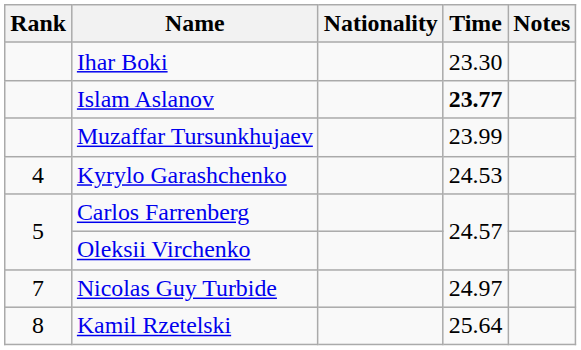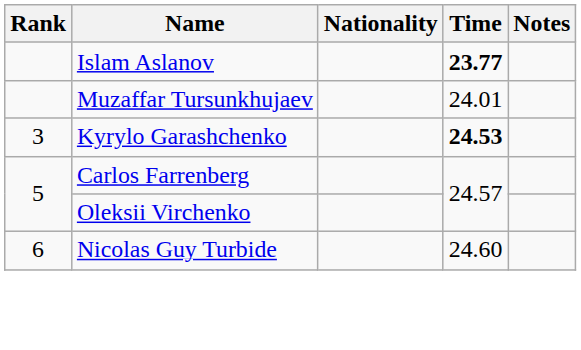 <table class="wikitable sortable" style="text-align:center">
 <tr>
 <th>Rank</th>
 <th>Name</th>
 <th>Nationality</th>
 <th>Time</th>
 <th>Notes</th>
-</tr>
-<tr>
-<td></td>
-<td align=left><a href='#'>Ihar Boki</a></td>
-<td align=left></td>
-<td>23.30</td>
-<td></td>
 </tr>
 <tr>
 <td></td>
 <td align=left><a href='#'>Islam Aslanov</a></td>
 <td align=left></td>
 <td><strong>23.77</strong></td>
 <td></td>
 </tr>
 <tr>
 <td></td>
 <td align=left><a href='#'>Muzaffar Tursunkhujaev</a></td>
 <td align=left></td>
-<td>23.99</td>
+<td>24.01</td>
 <td></td>
 </tr>
 <tr>
-<td>4</td>
+<td>3</td>
 <td align=left><a href='#'>Kyrylo Garashchenko</a></td>
 <td align=left></td>
-<td>24.53</td>
+<td><strong>24.53</strong></td>
 <td></td>
 </tr>
 <tr>
 <td rowspan=2>5</td>
 <td align=left><a href='#'>Carlos Farrenberg</a></td>
 <td align=left></td>
 <td rowspan=2>24.57</td>
 <td></td>
 </tr>
 <tr>
 <td align=left><a href='#'>Oleksii Virchenko</a></td>
 <td align=left></td>
 <td></td>
 </tr>
 <tr>
-<td>7</td>
+<td>6</td>
 <td align=left><a href='#'>Nicolas Guy Turbide</a></td>
 <td align=left></td>
-<td>24.97</td>
-<td></td>
-</tr>
-<tr>
-<td>8</td>
-<td align=left><a href='#'>Kamil Rzetelski</a></td>
-<td align=left></td>
-<td>25.64</td>
+<td>24.60</td>
 <td></td>
 </tr>
 </table>
